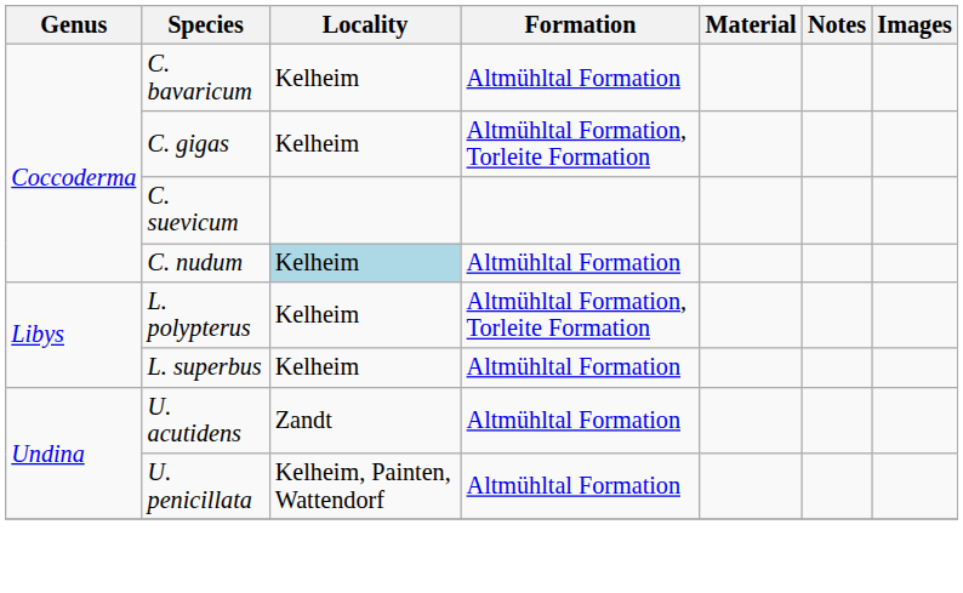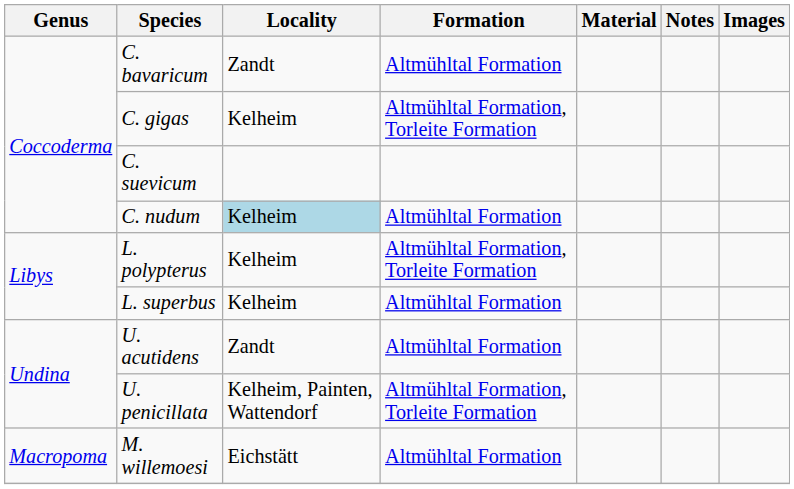 <table class="wikitable" align="center" width="100%">
 <tr>
 <th>Genus</th>
 <th>Species</th>
 <th>Locality</th>
 <th>Formation</th>
 <th>Material</th>
 <th>Notes</th>
 <th>Images</th>
 </tr>
 <tr>
 <td rowspan="4"><br><em><a href='#'>Coccoderma</a></em></td>
 <td><em>C. bavaricum</em></td>
-<td>Kelheim</td>
+<td>Zandt</td>
 <td><a href='#'>Altmühltal Formation</a></td>
 <td></td>
 <td></td>
 <td></td>
 </tr>
 <tr>
 <td><em>C. gigas</em></td>
 <td>Kelheim</td>
 <td><a href='#'>Altmühltal Formation</a>, <a href='#'>Torleite Formation</a></td>
 <td></td>
 <td></td>
 <td></td>
 </tr>
 <tr>
 <td><em>C. suevicum</em></td>
 <td></td>
 <td></td>
 <td></td>
 <td></td>
 <td></td>
 </tr>
 <tr>
 <td><em>C. nudum</em></td>
 <td style="background: lightblue;">Kelheim</td>
 <td><a href='#'>Altmühltal Formation</a></td>
 <td></td>
 <td></td>
 <td></td>
 </tr>
 <tr>
 <td rowspan="2"><em><a href='#'>Libys</a></em></td>
 <td><em>L. polypterus</em></td>
 <td>Kelheim</td>
 <td><a href='#'>Altmühltal Formation</a>, <a href='#'>Torleite Formation</a></td>
 <td></td>
 <td></td>
 <td></td>
 </tr>
 <tr>
 <td><em>L. superbus</em></td>
 <td>Kelheim</td>
 <td><a href='#'>Altmühltal Formation</a></td>
 <td></td>
 <td></td>
 <td></td>
 </tr>
 <tr>
 <td rowspan="2"><em><a href='#'>Undina</a></em></td>
 <td><em>U. acutidens</em></td>
 <td>Zandt</td>
 <td><a href='#'>Altmühltal Formation</a></td>
 <td></td>
 <td></td>
 <td></td>
 </tr>
 <tr>
 <td><em>U. penicillata</em></td>
 <td>Kelheim, Painten, Wattendorf</td>
+<td><a href='#'>Altmühltal Formation</a>, <a href='#'>Torleite Formation</a></td>
+<td></td>
+<td></td>
+<td></td>
+</tr>
+<tr>
+<td><em><a href='#'>Macropoma</a></em></td>
+<td><em>M. willemoesi</em></td>
+<td>Eichstätt</td>
 <td><a href='#'>Altmühltal Formation</a></td>
 <td></td>
 <td></td>
 <td></td>
 </tr>
 <tr>
 </tr>
 </table>
